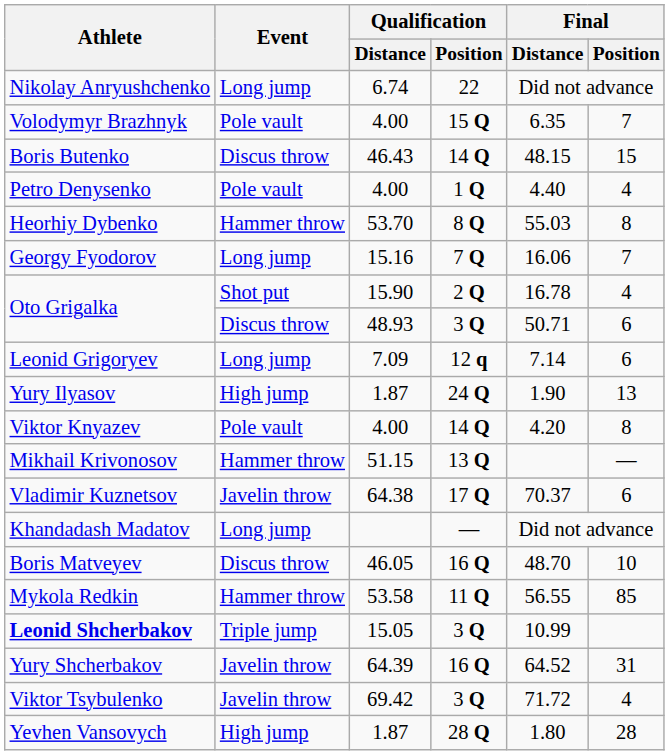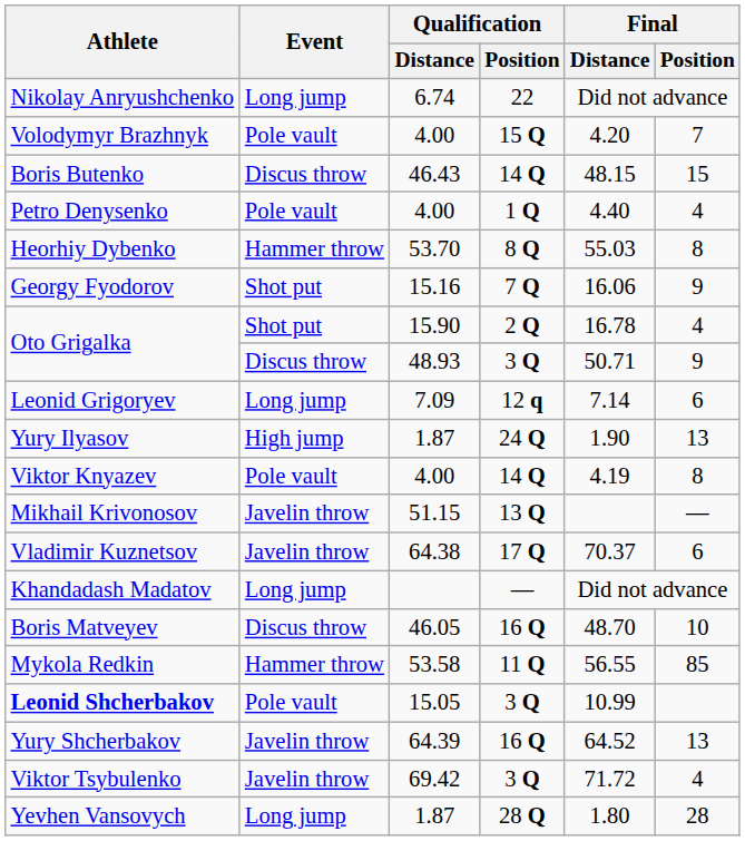 <table class=wikitable style="font-size:90%">
 <tr>
 <th rowspan="2">Athlete</th>
 <th rowspan="2">Event</th>
 <th colspan="2">Qualification</th>
 <th colspan="2">Final</th>
 </tr>
 <tr style="font-size:95%">
 <th>Distance</th>
 <th>Position</th>
 <th>Distance</th>
 <th>Position</th>
 </tr>
 <tr align=center>
 <td align=left><a href='#'>Nikolay Anryushchenko</a></td>
 <td align=left><a href='#'>Long jump</a></td>
 <td>6.74</td>
 <td>22</td>
 <td align=center colspan="2">Did not advance</td>
 </tr>
 <tr align=center>
 <td align=left><a href='#'>Volodymyr Brazhnyk</a></td>
 <td align=left><a href='#'>Pole vault</a></td>
 <td>4.00</td>
 <td>15 <strong>Q</strong></td>
-<td>6.35</td>
+<td>4.20</td>
 <td>7</td>
 </tr>
 <tr align=center>
 <td align=left><a href='#'>Boris Butenko</a></td>
 <td align=left><a href='#'>Discus throw</a></td>
 <td>46.43</td>
 <td>14 <strong>Q</strong></td>
 <td>48.15</td>
 <td>15</td>
 </tr>
 <tr align=center>
 <td align=left><a href='#'>Petro Denysenko</a></td>
 <td align=left><a href='#'>Pole vault</a></td>
 <td>4.00</td>
 <td>1 <strong>Q</strong></td>
 <td>4.40</td>
 <td>4</td>
 </tr>
 <tr align=center>
 <td align=left><a href='#'>Heorhiy Dybenko</a></td>
 <td align=left><a href='#'>Hammer throw</a></td>
 <td>53.70</td>
 <td>8 <strong>Q</strong></td>
 <td>55.03</td>
 <td>8</td>
 </tr>
 <tr align=center>
 <td align=left><a href='#'>Georgy Fyodorov</a></td>
-<td align=left><a href='#'>Long jump</a></td>
+<td align=left><a href='#'>Shot put</a></td>
 <td>15.16</td>
 <td>7 <strong>Q</strong></td>
 <td>16.06</td>
-<td>7</td>
+<td>9</td>
 </tr>
 <tr align=center>
 <td align=left rowspan=2><a href='#'>Oto Grigalka</a></td>
 <td align=left><a href='#'>Shot put</a></td>
 <td>15.90</td>
 <td>2 <strong>Q</strong></td>
 <td>16.78</td>
 <td>4</td>
 </tr>
 <tr align=center>
 <td align=left><a href='#'>Discus throw</a></td>
 <td>48.93</td>
 <td>3 <strong>Q</strong></td>
 <td>50.71</td>
-<td>6</td>
+<td>9</td>
 </tr>
 <tr align=center>
 <td align=left><a href='#'>Leonid Grigoryev</a></td>
 <td align=left><a href='#'>Long jump</a></td>
 <td>7.09</td>
 <td>12 <strong>q</strong></td>
 <td>7.14</td>
 <td>6</td>
 </tr>
 <tr align=center>
 <td align=left><a href='#'>Yury Ilyasov</a></td>
 <td align=left><a href='#'>High jump</a></td>
 <td>1.87</td>
 <td>24 <strong>Q</strong></td>
 <td>1.90</td>
 <td>13</td>
 </tr>
 <tr align=center>
 <td align=left><a href='#'>Viktor Knyazev</a></td>
 <td align=left><a href='#'>Pole vault</a></td>
 <td>4.00</td>
 <td>14 <strong>Q</strong></td>
-<td>4.20</td>
+<td>4.19</td>
 <td>8</td>
 </tr>
 <tr align=center>
 <td align=left><a href='#'>Mikhail Krivonosov</a></td>
-<td align=left><a href='#'>Hammer throw</a></td>
+<td align=left><a href='#'>Javelin throw</a></td>
 <td>51.15</td>
 <td>13 <strong>Q</strong></td>
 <td></td>
 <td>—</td>
 </tr>
 <tr align=center>
 <td align=left><a href='#'>Vladimir Kuznetsov</a></td>
 <td align=left><a href='#'>Javelin throw</a></td>
 <td>64.38</td>
 <td>17 <strong>Q</strong></td>
 <td>70.37</td>
 <td>6</td>
 </tr>
 <tr align=center>
 <td align=left><a href='#'>Khandadash Madatov</a></td>
 <td align=left><a href='#'>Long jump</a></td>
 <td></td>
 <td>—</td>
 <td align=center colspan="2">Did not advance</td>
 </tr>
 <tr align=center>
 <td align=left><a href='#'>Boris Matveyev</a></td>
 <td align=left><a href='#'>Discus throw</a></td>
 <td>46.05</td>
 <td>16 <strong>Q</strong></td>
 <td>48.70</td>
 <td>10</td>
 </tr>
 <tr align=center>
 <td align=left><a href='#'>Mykola Redkin</a></td>
 <td align=left><a href='#'>Hammer throw</a></td>
 <td>53.58</td>
 <td>11 <strong>Q</strong></td>
 <td>56.55</td>
 <td>85</td>
 </tr>
 <tr align=center>
 <td align=left><strong><a href='#'>Leonid Shcherbakov</a></strong></td>
-<td align=left><a href='#'>Triple jump</a></td>
+<td align=left><a href='#'>Pole vault</a></td>
 <td>15.05</td>
 <td>3 <strong>Q</strong></td>
 <td>10.99</td>
 <td></td>
 </tr>
 <tr align=center>
 <td align=left><a href='#'>Yury Shcherbakov</a></td>
 <td align=left><a href='#'>Javelin throw</a></td>
 <td>64.39</td>
 <td>16 <strong>Q</strong></td>
 <td>64.52</td>
-<td>31</td>
+<td>13</td>
 </tr>
 <tr align=center>
 <td align=left><a href='#'>Viktor Tsybulenko</a></td>
 <td align=left><a href='#'>Javelin throw</a></td>
 <td>69.42</td>
 <td>3 <strong>Q</strong></td>
 <td>71.72</td>
 <td>4</td>
 </tr>
 <tr align=center>
 <td align=left><a href='#'>Yevhen Vansovych</a></td>
-<td align=left><a href='#'>High jump</a></td>
+<td align=left><a href='#'>Long jump</a></td>
 <td>1.87</td>
 <td>28 <strong>Q</strong></td>
 <td>1.80</td>
 <td>28</td>
 </tr>
 </table>
